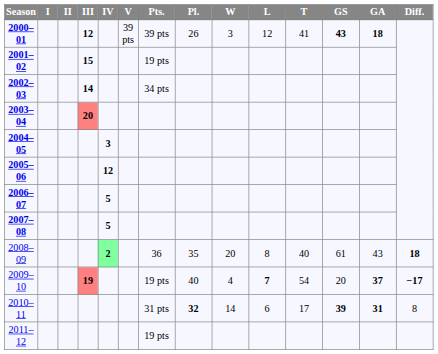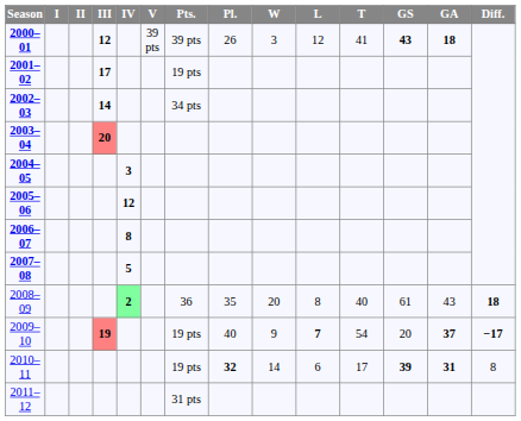 <table bgcolor="#f7f8ff" cellpadding="2" cellspacing="2" border="1" style="font-size: 95%; border: gray solid 1px; border-collapse: collapse; text-align:center">
 <tr bgcolor="#868686" style="color: #ffffff">
 <td width="20" align="center"><strong>Season</strong></td>
 <td width="25" align="center"><strong>I</strong></td>
 <td width="25" align="center"><strong>II</strong></td>
 <td width="25" align="center"><strong>III</strong></td>
 <td width="25" align="center"><strong>IV</strong></td>
 <td width="25" align="center"><strong>V</strong></td>
 <td width="50" align="center"><strong>Pts.</strong></td>
 <td width="50" align="center"><strong>Pl.</strong></td>
 <td width="50" align="center"><strong>W</strong></td>
 <td width="50" align="center"><strong>L</strong></td>
 <td width="50" align="center"><strong>T</strong></td>
 <td width="50" align="center"><strong>GS</strong></td>
 <td width="50" align="center"><strong>GA</strong></td>
 <td width="50" align="center"><strong>Diff.</strong></td>
 </tr>
 <tr>
 <td><strong><a href='#'>2000–01</a></strong></td>
 <td></td>
 <td></td>
 <td><strong>12</strong></td>
 <td></td>
 <td>39 pts</td>
 <td>39 pts</td>
 <td>26</td>
 <td>3</td>
 <td>12</td>
 <td>41</td>
 <td><strong>43</strong></td>
 <td><strong>18</strong></td>
 </tr>
 <tr>
 <td><strong><a href='#'>2001–02</a></strong></td>
 <td></td>
 <td></td>
-<td><strong>15</strong></td>
+<td><strong>17</strong></td>
 <td></td>
 <td></td>
 <td>19 pts</td>
 <td></td>
 <td></td>
 <td></td>
 <td></td>
 <td></td>
 <td></td>
 </tr>
 <tr>
 <td><strong><a href='#'>2002–03</a></strong></td>
 <td></td>
 <td></td>
 <td><strong>14</strong></td>
 <td></td>
 <td></td>
 <td>34 pts</td>
 <td></td>
 <td></td>
 <td></td>
 <td></td>
 <td></td>
 <td></td>
 </tr>
 <tr>
 <td><strong><a href='#'>2003–04</a></strong></td>
 <td></td>
 <td></td>
 <td bgcolor="#FF8080"><strong>20</strong></td>
 <td></td>
 <td></td>
 <td></td>
 <td></td>
 <td></td>
 <td></td>
 <td></td>
 <td></td>
 <td></td>
 </tr>
 <tr>
 <td><strong><a href='#'>2004–05</a></strong></td>
 <td></td>
 <td></td>
 <td></td>
 <td><strong>3</strong></td>
 <td></td>
 <td></td>
 <td></td>
 <td></td>
 <td></td>
 <td></td>
 <td></td>
 <td></td>
 </tr>
 <tr>
 <td><strong><a href='#'>2005–06</a></strong></td>
 <td></td>
 <td></td>
 <td></td>
 <td><strong>12</strong></td>
 <td></td>
 <td></td>
 <td></td>
 <td></td>
 <td></td>
 <td></td>
 <td></td>
 <td></td>
 </tr>
 <tr>
 <td><strong><a href='#'>2006–07</a></strong></td>
 <td></td>
 <td></td>
 <td></td>
-<td><strong>5</strong></td>
+<td><strong>8</strong></td>
 <td></td>
 <td></td>
 <td></td>
 <td></td>
 <td></td>
 <td></td>
 <td></td>
 <td></td>
 </tr>
 <tr>
 <td><strong><a href='#'>2007–08</a></strong></td>
 <td></td>
 <td></td>
 <td></td>
 <td><strong>5</strong></td>
 <td></td>
 <td></td>
 <td></td>
 <td></td>
 <td></td>
 <td></td>
 <td></td>
 <td></td>
 </tr>
 <tr>
 <td><a href='#'>2008–09</a></td>
 <td></td>
 <td></td>
 <td></td>
 <td bgcolor="#80FF9F"><strong>2</strong></td>
 <td></td>
 <td>36</td>
 <td>35</td>
 <td>20</td>
 <td>8</td>
 <td>40</td>
 <td>61</td>
 <td>43</td>
 <td><strong>18</strong></td>
 </tr>
 <tr>
 <td><a href='#'>2009–10</a></td>
 <td></td>
 <td></td>
 <td bgcolor="#FF8080"><strong>19</strong></td>
 <td></td>
 <td></td>
 <td>19 pts</td>
 <td>40</td>
-<td>4</td>
+<td>9</td>
 <td><strong>7</strong></td>
 <td>54</td>
 <td>20</td>
 <td><strong>37</strong></td>
 <td><strong>−17</strong></td>
 </tr>
 <tr>
 <td><a href='#'>2010–11</a></td>
 <td></td>
 <td></td>
 <td></td>
 <td></td>
 <td></td>
-<td>31 pts</td>
+<td>19 pts</td>
 <td><strong>32</strong></td>
 <td>14</td>
 <td>6</td>
 <td>17</td>
 <td><strong>39</strong></td>
 <td><strong>31</strong></td>
 <td>8</td>
 </tr>
 <tr>
 <td><a href='#'>2011–12</a></td>
 <td></td>
 <td></td>
 <td></td>
 <td></td>
 <td></td>
-<td>19 pts</td>
+<td>31 pts</td>
 <td></td>
 <td></td>
 <td></td>
 <td></td>
 <td></td>
 <td></td>
 </tr>
 </table>
